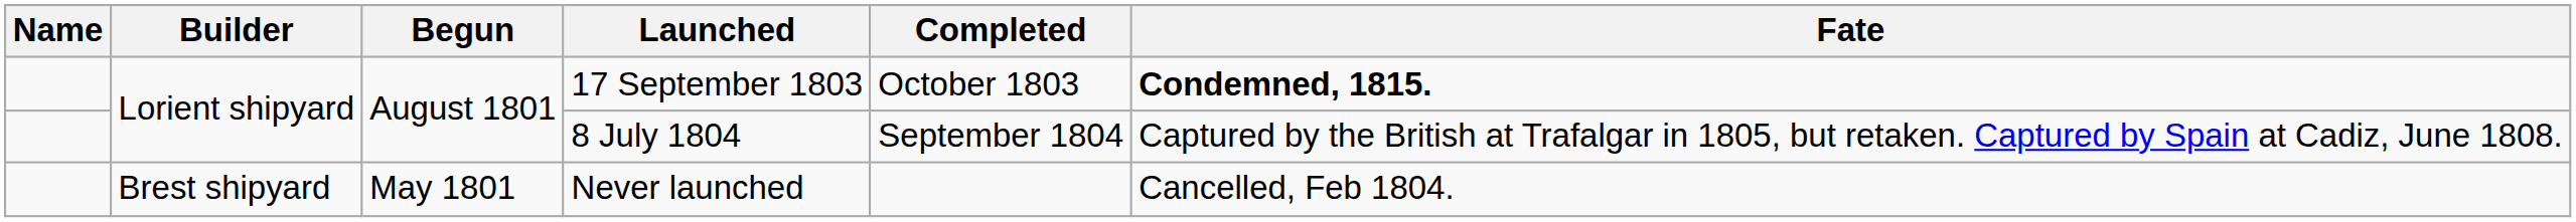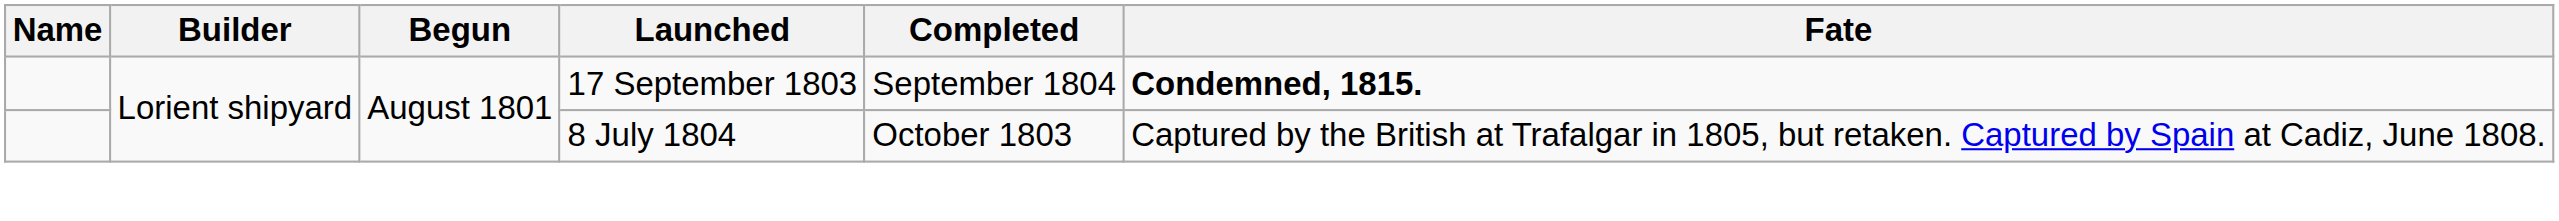 <table class="wikitable sortable">
 <tr>
 <th>Name</th>
 <th>Builder</th>
 <th>Begun</th>
 <th>Launched</th>
 <th>Completed</th>
 <th>Fate</th>
 </tr>
 <tr>
 <td></td>
 <td rowspan="2">Lorient shipyard</td>
 <td rowspan="2">August 1801</td>
 <td>17 September 1803</td>
-<td>October 1803</td>
+<td>September 1804</td>
 <td><strong>Condemned, 1815.</strong></td>
 </tr>
 <tr>
 <td></td>
 <td>8 July 1804</td>
-<td>September 1804</td>
+<td>October 1803</td>
 <td>Captured by the British at Trafalgar in 1805, but retaken. <a href='#'>Captured by Spain</a> at Cadiz, June 1808.</td>
 </tr>
-<tr>
-<td></td>
-<td>Brest shipyard</td>
-<td>May 1801</td>
-<td>Never launched</td>
-<td></td>
-<td>Cancelled, Feb 1804.</td>
-</tr>
 </table>
